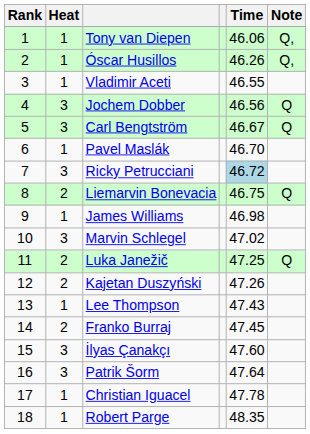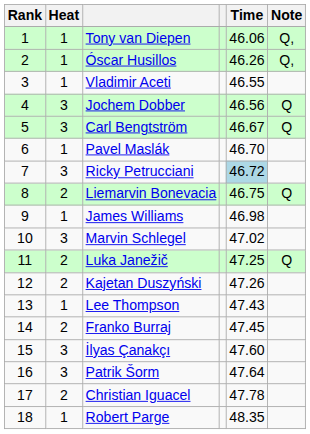 <table class="wikitable sortable" style="text-align:center">
 <tr>
 <th>Rank</th>
 <th>Heat</th>
 <th></th>
 <th></th>
 <th>Time</th>
 <th>Note</th>
 </tr>
 <tr>
 </tr>
 <tr bgcolor=ccffcc>
 <td>1</td>
 <td>1</td>
 <td align=left><a href='#'>Tony van Diepen</a></td>
 <td align=left></td>
 <td>46.06</td>
 <td>Q, </td>
 </tr>
 <tr bgcolor=ccffcc>
 <td>2</td>
 <td>1</td>
 <td align=left><a href='#'>Óscar Husillos</a></td>
 <td align=left></td>
 <td>46.26</td>
 <td>Q, </td>
 </tr>
 <tr>
 <td>3</td>
 <td>1</td>
 <td align=left><a href='#'>Vladimir Aceti</a></td>
 <td align=left></td>
 <td>46.55</td>
 <td></td>
 </tr>
 <tr bgcolor=ccffcc>
 <td>4</td>
 <td>3</td>
 <td align=left><a href='#'>Jochem Dobber</a></td>
 <td align=left></td>
 <td>46.56</td>
 <td>Q</td>
 </tr>
 <tr bgcolor=ccffcc>
 <td>5</td>
 <td>3</td>
 <td align=left><a href='#'>Carl Bengtström</a></td>
 <td align=left></td>
 <td>46.67</td>
 <td>Q</td>
 </tr>
 <tr>
 <td>6</td>
 <td>1</td>
 <td align=left><a href='#'>Pavel Maslák</a></td>
 <td align=left></td>
 <td>46.70</td>
 <td></td>
 </tr>
 <tr>
 <td>7</td>
 <td>3</td>
 <td align=left><a href='#'>Ricky Petrucciani</a></td>
 <td align=left></td>
 <td style="background: lightblue;">46.72</td>
 <td></td>
 </tr>
 <tr bgcolor=ccffcc>
 <td>8</td>
 <td>2</td>
 <td align=left><a href='#'>Liemarvin Bonevacia</a></td>
 <td align=left></td>
 <td>46.75</td>
 <td>Q</td>
 </tr>
 <tr>
 <td>9</td>
 <td>1</td>
 <td align=left><a href='#'>James Williams</a></td>
 <td align=left></td>
 <td>46.98</td>
 <td></td>
 </tr>
 <tr>
 <td>10</td>
 <td>3</td>
 <td align=left><a href='#'>Marvin Schlegel</a></td>
 <td align=left></td>
 <td>47.02</td>
 <td></td>
 </tr>
 <tr bgcolor=ccffcc>
 <td>11</td>
 <td>2</td>
 <td align=left><a href='#'>Luka Janežič</a></td>
 <td align=left></td>
 <td>47.25</td>
 <td>Q</td>
 </tr>
 <tr>
 <td>12</td>
 <td>2</td>
 <td align=left><a href='#'>Kajetan Duszyński</a></td>
 <td align=left></td>
 <td>47.26</td>
 <td></td>
 </tr>
 <tr>
 <td>13</td>
 <td>1</td>
 <td align=left><a href='#'>Lee Thompson</a></td>
 <td align=left></td>
 <td>47.43</td>
 <td></td>
 </tr>
 <tr>
 <td>14</td>
 <td>2</td>
 <td align=left><a href='#'>Franko Burraj</a></td>
 <td align=left></td>
 <td>47.45</td>
 <td></td>
 </tr>
 <tr>
 <td>15</td>
 <td>3</td>
 <td align=left><a href='#'>İlyas Çanakçı</a></td>
 <td align=left></td>
 <td>47.60</td>
 <td></td>
 </tr>
 <tr>
 <td>16</td>
 <td>3</td>
 <td align=left><a href='#'>Patrik Šorm</a></td>
 <td align=left></td>
 <td>47.64</td>
 <td></td>
 </tr>
 <tr>
 <td>17</td>
-<td>1</td>
+<td>2</td>
 <td align=left><a href='#'>Christian Iguacel</a></td>
 <td align=left></td>
 <td>47.78</td>
 <td></td>
 </tr>
 <tr>
 <td>18</td>
 <td>1</td>
 <td align=left><a href='#'>Robert Parge</a></td>
 <td align=left></td>
 <td>48.35</td>
 <td></td>
 </tr>
 </table>
